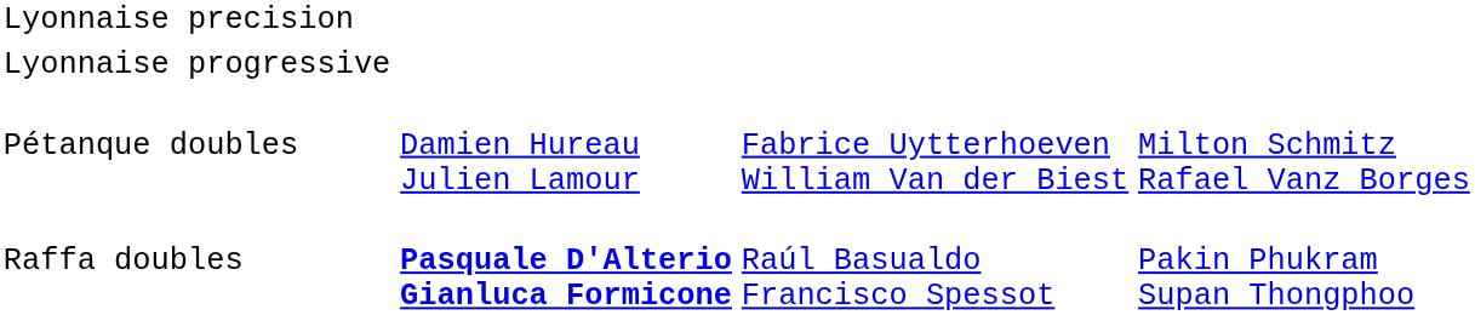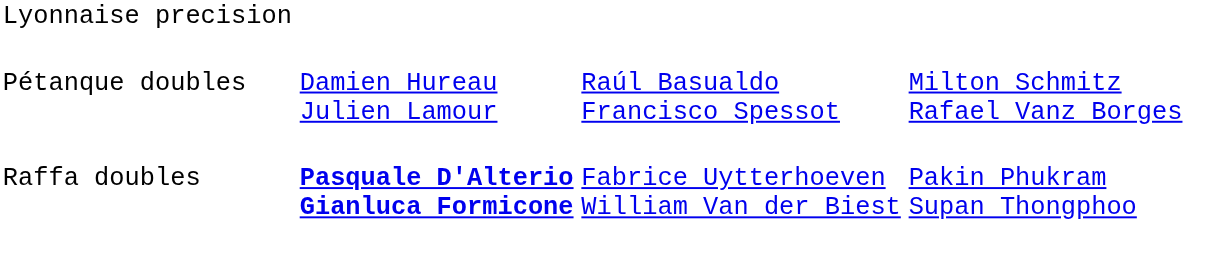 <table>
 <tr>
 <td>Lyonnaise precision<br></td>
 <td></td>
 <td></td>
 <td></td>
 </tr>
 <tr>
-<td>Lyonnaise progressive<br></td>
-<td></td>
-<td></td>
-<td></td>
-</tr>
-<tr>
 <td>Pétanque doubles<br></td>
 <td><br><a href='#'>Damien Hureau</a><br><a href='#'>Julien Lamour</a></td>
-<td><br><a href='#'>Fabrice Uytterhoeven</a><br><a href='#'>William Van der Biest</a></td>
+<td><br><a href='#'>Raúl Basualdo</a><br><a href='#'>Francisco Spessot</a></td>
 <td><br><a href='#'>Milton Schmitz</a><br><a href='#'>Rafael Vanz Borges</a></td>
 </tr>
 <tr>
 <td>Raffa doubles<br></td>
 <td><strong><br><a href='#'>Pasquale D'Alterio</a><br><a href='#'>Gianluca Formicone</a></strong></td>
-<td><br><a href='#'>Raúl Basualdo</a><br><a href='#'>Francisco Spessot</a></td>
+<td><br><a href='#'>Fabrice Uytterhoeven</a><br><a href='#'>William Van der Biest</a></td>
 <td><br><a href='#'>Pakin Phukram</a><br><a href='#'>Supan Thongphoo</a></td>
 </tr>
 </table>
